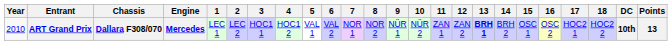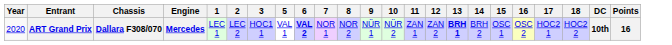 <table class="wikitable" style="text-align:center; font-size:85%">
 <tr>
 <th>Year</th>
 <th>Entrant</th>
 <th>Chassis</th>
 <th>Engine</th>
 <th>1</th>
 <th>2</th>
 <th>3</th>
-<th>4</th>
 <th>5</th>
 <th>6</th>
 <th>7</th>
 <th>8</th>
 <th>9</th>
 <th>10</th>
 <th>11</th>
 <th>12</th>
 <th>13</th>
 <th>14</th>
 <th>15</th>
 <th>16</th>
 <th>17</th>
 <th>18</th>
 <th>DC</th>
 <th>Points</th>
 </tr>
 <tr>
-<td><a href='#'>2010</a></td>
+<td><a href='#'>2020</a></td>
 <th nowrap><a href='#'>ART Grand Prix</a></th>
 <th nowrap><a href='#'>Dallara</a> F308/070</th>
 <th nowrap><a href='#'>Mercedes</a></th>
 <td style="background:#DFFFDF;"><a href='#'>LEC<br>1</a><br></td>
 <td style="background:#CFCFFF;"><a href='#'>LEC<br>2</a><br></td>
 <td style="background:#CFCFFF;"><a href='#'>HOC1<br>1</a><br></td>
-<td style="background:#DFFFDF;"><a href='#'>HOC1<br>2</a><br></td>
 <td style="background:#FFFFFF;"><a href='#'>VAL<br>1</a><br></td>
-<td style="background:#CFCFFF;"><a href='#'>VAL<br>2</a><br></td>
+<td style="background:#CFCFFF;"><strong><a href='#'>VAL<br>2</a><br></strong></td>
 <td style="background:#EFCFFF;"><a href='#'>NOR<br>1</a><br></td>
 <td style="background:#CFCFFF;"><a href='#'>NOR<br>2</a><br></td>
 <td style="background:#DFFFDF;"><a href='#'>NÜR<br>1</a><br></td>
 <td style="background:#DFFFDF;"><a href='#'>NÜR<br>2</a><br></td>
 <td style="background:#CFCFFF;"><a href='#'>ZAN<br>1</a><br></td>
 <td style="background:#CFCFFF;"><a href='#'>ZAN<br>2</a><br></td>
 <td style="background:#CFCFFF;"><strong><a href='#'>BRH<br>1</a><br></strong></td>
 <td style="background:#CFCFFF;"><a href='#'>BRH<br>2</a><br></td>
 <td style="background:#CFCFFF;"><a href='#'>OSC<br>1</a><br></td>
 <td style="background:#FBFFBF;"><a href='#'>OSC<br>2</a><br></td>
 <td style="background:#CFCFFF;"><a href='#'>HOC2<br>1</a><br></td>
 <td style="background:#CFCFFF;"><a href='#'>HOC2<br>2</a><br></td>
 <th>10th</th>
-<th>13</th>
+<th>16</th>
 </tr>
 </table>
